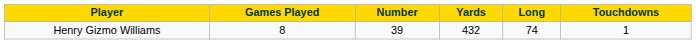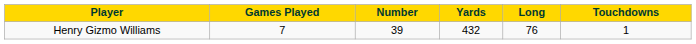 <table class="wikitable" width="80%">
 <tr align="center"  style="background:#FFD800;color:#003831;">
 <td><strong>Player</strong></td>
 <td><strong>Games Played</strong></td>
 <td><strong>Number</strong></td>
 <td><strong>Yards</strong></td>
 <td><strong>Long</strong></td>
 <td><strong>Touchdowns</strong></td>
 </tr>
 <tr align="center" bgcolor="">
 <td>Henry Gizmo Williams</td>
-<td>8</td>
+<td>7</td>
 <td>39</td>
 <td>432</td>
-<td>74</td>
+<td>76</td>
 <td>1</td>
 </tr>
 </table>
